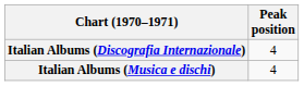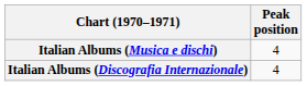 <table class="wikitable sortable plainrowheaders" style="text-align:center">
 <tr>
 <th scope="col">Chart (1970–1971)</th>
 <th scope="col">Peak<br>position</th>
 </tr>
 <tr>
+<th scope="row">Italian Albums (<em><a href='#'>Musica e dischi</a></em>)</th>
+<td>4</td>
+</tr>
+<tr>
 <th scope="row">Italian Albums (<em><a href='#'>Discografia Internazionale</a></em>)</th>
 <td>4</td>
 </tr>
-<tr>
-<th scope="row">Italian Albums (<em><a href='#'>Musica e dischi</a></em>)</th>
-<td>4</td>
-</tr>
 </table>
